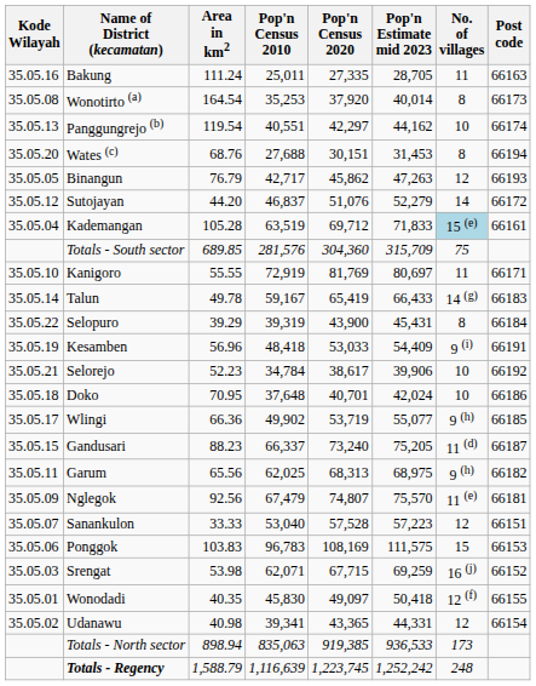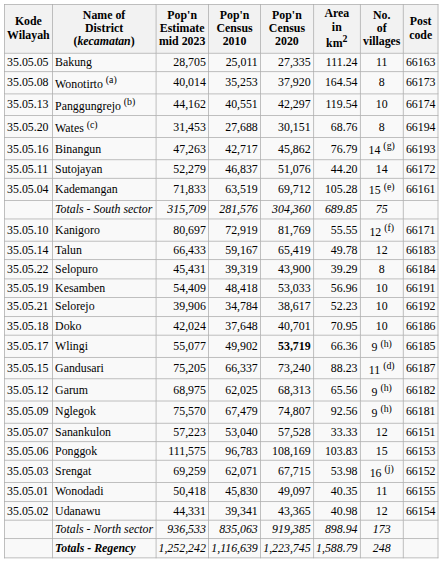 <table class="sortable wikitable">
 <tr>
 <th>Kode <br>Wilayah</th>
 <th>Name of<br>District<br>(<em>kecamatan</em>)</th>
-<th>Area <br> in <br>km<sup>2</sup></th>
+<th>Pop'n<br>Estimate<br>mid 2023</th>
 <th>Pop'n<br>Census<br>2010</th>
 <th>Pop'n<br>Census<br>2020</th>
-<th>Pop'n<br>Estimate<br>mid 2023</th>
+<th>Area <br> in <br>km<sup>2</sup></th>
 <th>No. <br>of<br>villages</th>
 <th>Post<br>code</th>
 </tr>
 <tr>
-<td>35.05.16</td>
+<td>35.05.05</td>
 <td>Bakung</td>
-<td align="right">111.24</td>
+<td align="right">28,705</td>
 <td align="right">25,011</td>
 <td align="right">27,335</td>
-<td align="right">28,705</td>
+<td align="right">111.24</td>
 <td align="center">11</td>
 <td>66163</td>
 </tr>
 <tr>
 <td>35.05.08</td>
 <td>Wonotirto <sup>(a)</sup></td>
-<td align="right">164.54</td>
+<td align="right">40,014</td>
 <td align="right">35,253</td>
 <td align="right">37,920</td>
-<td align="right">40,014</td>
+<td align="right">164.54</td>
 <td align="center">8</td>
 <td>66173</td>
 </tr>
 <tr>
 <td>35.05.13</td>
 <td>Panggungrejo <sup>(b)</sup></td>
-<td align="right">119.54</td>
+<td align="right">44,162</td>
 <td align="right">40,551</td>
 <td align="right">42,297</td>
-<td align="right">44,162</td>
+<td align="right">119.54</td>
 <td align="center">10</td>
 <td>66174</td>
 </tr>
 <tr>
 <td>35.05.20</td>
 <td>Wates <sup>(c)</sup></td>
-<td align="right">68.76</td>
+<td align="right">31,453</td>
 <td align="right">27,688</td>
 <td align="right">30,151</td>
-<td align="right">31,453</td>
+<td align="right">68.76</td>
 <td align="center">8</td>
 <td>66194</td>
 </tr>
 <tr>
-<td>35.05.05</td>
+<td>35.05.16</td>
 <td>Binangun</td>
-<td align="right">76.79</td>
+<td align="right">47,263</td>
 <td align="right">42,717</td>
 <td align="right">45,862</td>
-<td align="right">47,263</td>
-<td align="center">12</td>
+<td align="right">76.79</td>
+<td align="center">14 <sup>(g)</sup></td>
 <td>66193</td>
 </tr>
 <tr>
-<td>35.05.12</td>
+<td>35.05.11</td>
 <td>Sutojayan</td>
-<td align="right">44.20</td>
+<td align="right">52,279</td>
 <td align="right">46,837</td>
 <td align="right">51,076</td>
-<td align="right">52,279</td>
+<td align="right">44.20</td>
 <td align="center">14</td>
 <td>66172</td>
 </tr>
 <tr>
 <td>35.05.04</td>
 <td>Kademangan</td>
-<td align="right">105.28</td>
+<td align="right">71,833</td>
 <td align="right">63,519</td>
 <td align="right">69,712</td>
-<td align="right">71,833</td>
-<td align="center" style="background: lightblue;">15 <sup>(e)</sup></td>
+<td align="right">105.28</td>
+<td align="center">15 <sup>(e)</sup></td>
 <td>66161</td>
 </tr>
 <tr>
 <td></td>
 <td><em>Totals - South sector</em></td>
-<td align="right"><em>689.85</em></td>
+<td align="right"><em>315,709</em></td>
 <td align="right"><em>281,576</em></td>
 <td align="right"><em>304,360</em></td>
-<td align="right"><em>315,709</em></td>
+<td align="right"><em>689.85</em></td>
 <td align="center"><em>75</em></td>
 <td></td>
 </tr>
 <tr>
 <td>35.05.10</td>
 <td>Kanigoro</td>
-<td align="right">55.55</td>
+<td align="right">80,697</td>
 <td align="right">72,919</td>
 <td align="right">81,769</td>
-<td align="right">80,697</td>
-<td align="center">11</td>
+<td align="right">55.55</td>
+<td align="center">12 <sup>(f)</sup></td>
 <td>66171</td>
 </tr>
 <tr>
 <td>35.05.14</td>
 <td>Talun</td>
-<td align="right">49.78</td>
+<td align="right">66,433</td>
 <td align="right">59,167</td>
 <td align="right">65,419</td>
-<td align="right">66,433</td>
-<td align="center">14 <sup>(g)</sup></td>
+<td align="right">49.78</td>
+<td align="center">12</td>
 <td>66183</td>
 </tr>
 <tr>
 <td>35.05.22</td>
 <td>Selopuro</td>
-<td align="right">39.29</td>
+<td align="right">45,431</td>
 <td align="right">39,319</td>
 <td align="right">43,900</td>
-<td align="right">45,431</td>
+<td align="right">39.29</td>
 <td align="center">8</td>
 <td>66184</td>
 </tr>
 <tr>
 <td>35.05.19</td>
 <td>Kesamben</td>
-<td align="right">56.96</td>
+<td align="right">54,409</td>
 <td align="right">48,418</td>
 <td align="right">53,033</td>
-<td align="right">54,409</td>
-<td align="center">9 <sup>(i)</sup></td>
+<td align="right">56.96</td>
+<td align="center">10</td>
 <td>66191</td>
 </tr>
 <tr>
 <td>35.05.21</td>
 <td>Selorejo</td>
-<td align="right">52.23</td>
+<td align="right">39,906</td>
 <td align="right">34,784</td>
 <td align="right">38,617</td>
-<td align="right">39,906</td>
+<td align="right">52.23</td>
 <td align="center">10</td>
 <td>66192</td>
 </tr>
 <tr>
 <td>35.05.18</td>
 <td>Doko</td>
-<td align="right">70.95</td>
+<td align="right">42,024</td>
 <td align="right">37,648</td>
 <td align="right">40,701</td>
-<td align="right">42,024</td>
+<td align="right">70.95</td>
 <td align="center">10</td>
 <td>66186</td>
 </tr>
 <tr>
 <td>35.05.17</td>
 <td>Wlingi</td>
+<td align="right">55,077</td>
+<td align="right">49,902</td>
+<td align="right"><strong>53,719</strong></td>
 <td align="right">66.36</td>
-<td align="right">49,902</td>
-<td align="right">53,719</td>
-<td align="right">55,077</td>
 <td align="center">9 <sup>(h)</sup></td>
 <td>66185</td>
 </tr>
 <tr>
 <td>35.05.15</td>
 <td>Gandusari</td>
-<td align="right">88.23</td>
+<td align="right">75,205</td>
 <td align="right">66,337</td>
 <td align="right">73,240</td>
-<td align="right">75,205</td>
+<td align="right">88.23</td>
 <td align="center">11 <sup>(d)</sup></td>
 <td>66187</td>
 </tr>
 <tr>
-<td>35.05.11</td>
+<td>35.05.12</td>
 <td>Garum</td>
-<td align="right">65.56</td>
+<td align="right">68,975</td>
 <td align="right">62,025</td>
 <td align="right">68,313</td>
-<td align="right">68,975</td>
+<td align="right">65.56</td>
 <td align="center">9 <sup>(h)</sup></td>
 <td>66182</td>
 </tr>
 <tr>
 <td>35.05.09</td>
 <td>Nglegok</td>
-<td align="right">92.56</td>
+<td align="right">75,570</td>
 <td align="right">67,479</td>
 <td align="right">74,807</td>
-<td align="right">75,570</td>
-<td align="center">11 <sup>(e)</sup></td>
+<td align="right">92.56</td>
+<td align="center">9 <sup>(h)</sup></td>
 <td>66181</td>
 </tr>
 <tr>
 <td>35.05.07</td>
 <td>Sanankulon</td>
-<td align="right">33.33</td>
+<td align="right">57,223</td>
 <td align="right">53,040</td>
 <td align="right">57,528</td>
-<td align="right">57,223</td>
+<td align="right">33.33</td>
 <td align="center">12</td>
 <td>66151</td>
 </tr>
 <tr>
 <td>35.05.06</td>
 <td>Ponggok</td>
-<td align="right">103.83</td>
+<td align="right">111,575</td>
 <td align="right">96,783</td>
 <td align="right">108,169</td>
-<td align="right">111,575</td>
+<td align="right">103.83</td>
 <td align="center">15</td>
 <td>66153</td>
 </tr>
 <tr>
 <td>35.05.03</td>
 <td>Srengat</td>
-<td align="right">53.98</td>
+<td align="right">69,259</td>
 <td align="right">62,071</td>
 <td align="right">67,715</td>
-<td align="right">69,259</td>
+<td align="right">53.98</td>
 <td align="center">16 <sup>(j)</sup></td>
 <td>66152</td>
 </tr>
 <tr>
 <td>35.05.01</td>
 <td>Wonodadi</td>
-<td align="right">40.35</td>
+<td align="right">50,418</td>
 <td align="right">45,830</td>
 <td align="right">49,097</td>
-<td align="right">50,418</td>
-<td align="center">12 <sup>(f)</sup></td>
+<td align="right">40.35</td>
+<td align="center">11</td>
 <td>66155</td>
 </tr>
 <tr>
 <td>35.05.02</td>
 <td>Udanawu</td>
-<td align="right">40.98</td>
+<td align="right">44,331</td>
 <td align="right">39,341</td>
 <td align="right">43,365</td>
-<td align="right">44,331</td>
+<td align="right">40.98</td>
 <td align="center">12</td>
 <td>66154</td>
 </tr>
 <tr>
 <td></td>
 <td><em>Totals - North sector</em></td>
-<td align="right"><em>898.94</em></td>
+<td align="right"><em>936,533</em></td>
 <td align="right"><em>835,063</em></td>
 <td align="right"><em>919,385</em></td>
-<td align="right"><em>936,533</em></td>
+<td align="right"><em>898.94</em></td>
 <td align="center"><em>173</em></td>
 <td></td>
 </tr>
 <tr>
 <td></td>
 <td><strong><em>Totals - Regency</em></strong></td>
-<td align="right"><em>1,588.79</em></td>
+<td align="right"><em>1,252,242</em></td>
 <td align="right"><em>1,116,639</em></td>
 <td align="right"><em>1,223,745</em></td>
-<td align="right"><em>1,252,242</em></td>
+<td align="right"><em>1,588.79</em></td>
 <td align="center"><em>248</em></td>
 <td></td>
 </tr>
 </table>
